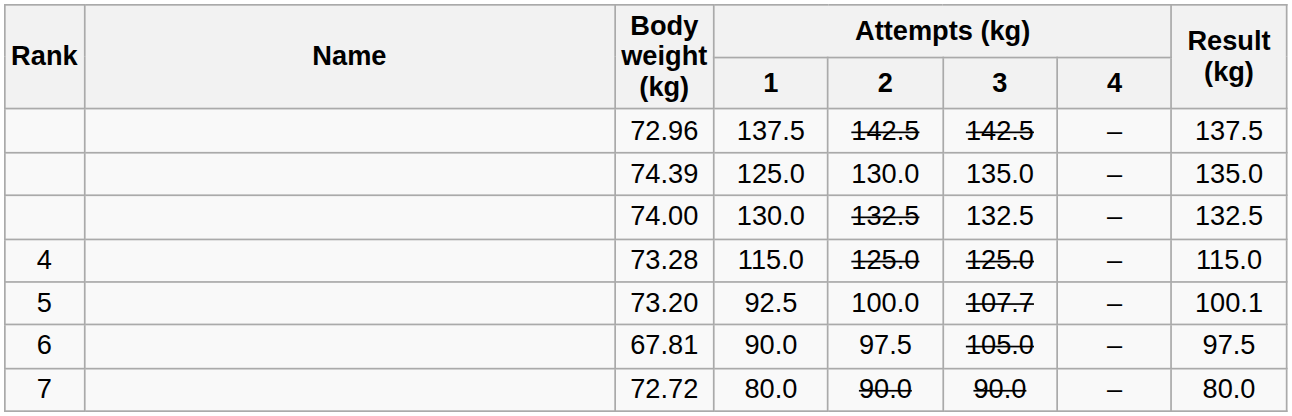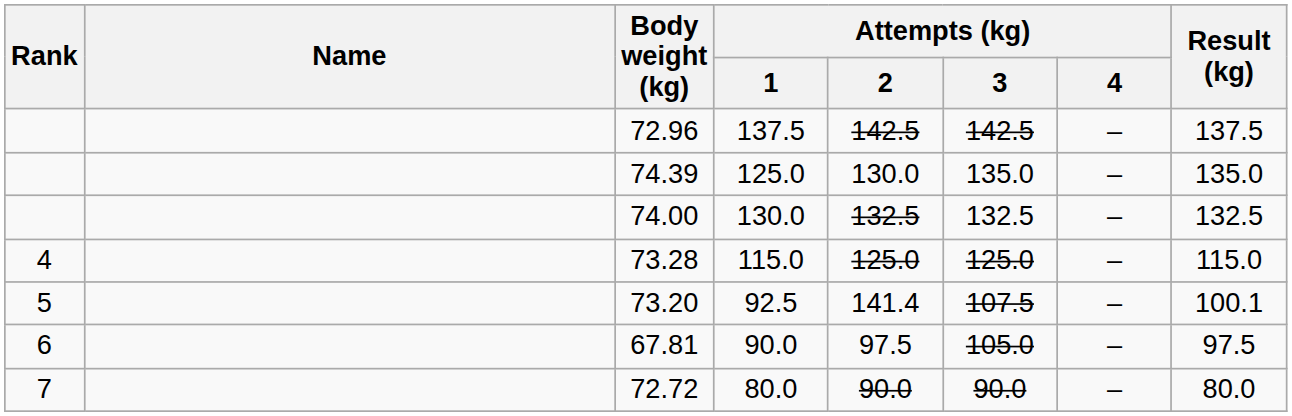 <table class="wikitable" style="text-align:center;">
 <tr>
 <th rowspan=2>Rank</th>
 <th rowspan=2 width=305>Name</th>
 <th rowspan=2 width=50>Body weight (kg)</th>
 <th colspan=4>Attempts (kg)</th>
 <th rowspan=2 width=60>Result (kg)</th>
 </tr>
 <tr>
 <th width=60>1</th>
 <th width=60>2</th>
 <th width=60>3</th>
 <th width=60>4</th>
 </tr>
 <tr>
 <td></td>
 <td align="left"></td>
 <td>72.96</td>
 <td>137.5</td>
 <td><s>142.5</s></td>
 <td><s>142.5</s></td>
 <td>–</td>
 <td>137.5</td>
 </tr>
 <tr>
 <td></td>
 <td align="left"></td>
 <td>74.39</td>
 <td>125.0</td>
 <td>130.0</td>
 <td>135.0</td>
 <td>–</td>
 <td>135.0</td>
 </tr>
 <tr>
 <td></td>
 <td align="left"></td>
 <td>74.00</td>
 <td>130.0</td>
 <td><s>132.5</s></td>
 <td>132.5</td>
 <td>–</td>
 <td>132.5</td>
 </tr>
 <tr>
 <td>4</td>
 <td align="left"></td>
 <td>73.28</td>
 <td>115.0</td>
 <td><s>125.0</s></td>
 <td><s>125.0</s></td>
 <td>–</td>
 <td>115.0</td>
 </tr>
 <tr>
 <td>5</td>
 <td align="left"></td>
 <td>73.20</td>
 <td>92.5</td>
-<td>100.0</td>
-<td><s>107.7</s></td>
+<td>141.4</td>
+<td><s>107.5</s></td>
 <td>–</td>
 <td>100.1</td>
 </tr>
 <tr>
 <td>6</td>
 <td align="left"></td>
 <td>67.81</td>
 <td>90.0</td>
 <td>97.5</td>
 <td><s>105.0</s></td>
 <td>–</td>
 <td>97.5</td>
 </tr>
 <tr>
 <td>7</td>
 <td align="left"></td>
 <td>72.72</td>
 <td>80.0</td>
 <td><s>90.0</s></td>
 <td><s>90.0</s></td>
 <td>–</td>
 <td>80.0</td>
 </tr>
 </table>
